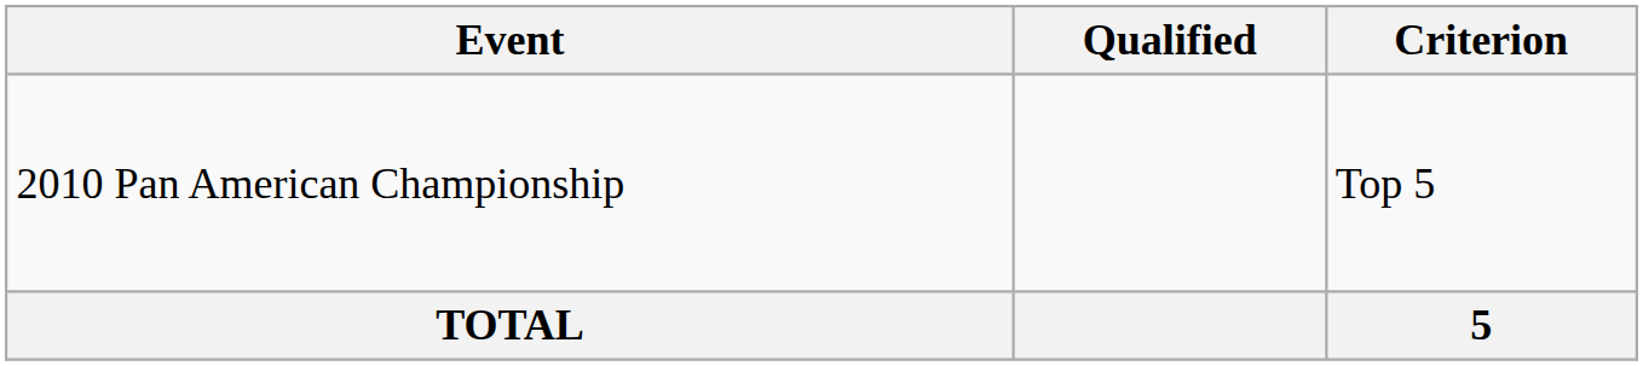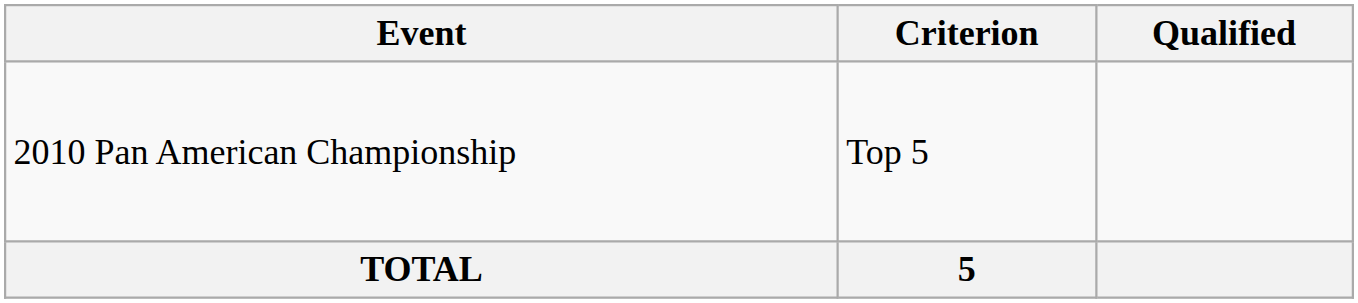 <table class="wikitable" width=600>
 <tr>
 <th>Event</th>
+<th>Criterion</th>
 <th>Qualified</th>
-<th>Criterion</th>
 </tr>
 <tr>
 <td>2010 Pan American Championship</td>
+<td>Top 5</td>
 <td> <br><br><br><br></td>
-<td>Top 5</td>
 </tr>
 <tr>
 <th colspan="1">TOTAL</th>
+<th>5</th>
 <th></th>
-<th>5</th>
 </tr>
 </table>
